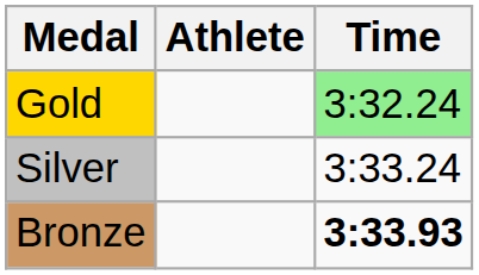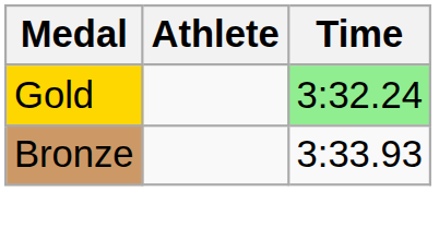 <table class="wikitable">
 <tr>
 <th>Medal</th>
 <th>Athlete</th>
 <th>Time</th>
 </tr>
 <tr>
 <td bgcolor="gold">Gold</td>
 <td></td>
 <td style="background: lightgreen;">3:32.24</td>
 </tr>
 <tr>
-<td bgcolor="silver">Silver</td>
-<td></td>
-<td>3:33.24</td>
-</tr>
-<tr>
 <td bgcolor="CC9966">Bronze</td>
 <td></td>
-<td><strong>3:33.93</strong></td>
+<td>3:33.93</td>
 </tr>
 </table>
